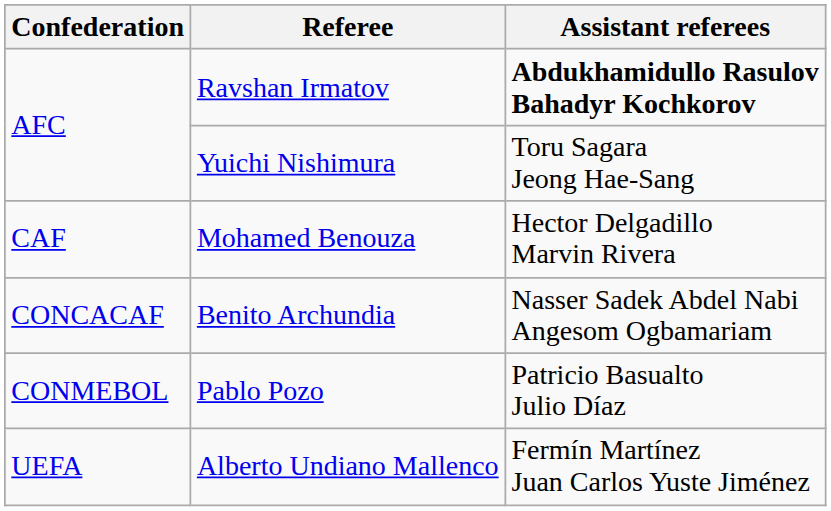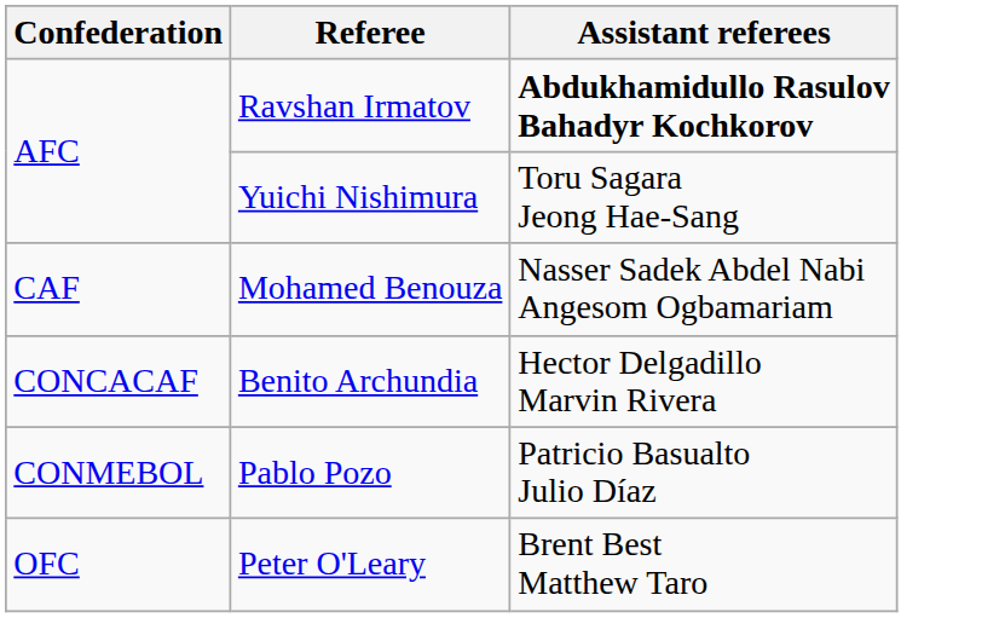 <table class="wikitable">
 <tr>
 <th>Confederation</th>
 <th>Referee</th>
 <th>Assistant referees</th>
 </tr>
 <tr>
 <td rowspan=2><a href='#'>AFC</a></td>
 <td> <a href='#'>Ravshan Irmatov</a></td>
 <td><strong> Abdukhamidullo Rasulov <br>  Bahadyr Kochkorov</strong></td>
 </tr>
 <tr>
 <td> <a href='#'>Yuichi Nishimura</a></td>
 <td> Toru Sagara <br>  Jeong Hae-Sang</td>
 </tr>
 <tr>
 <td><a href='#'>CAF</a></td>
 <td> <a href='#'>Mohamed Benouza</a></td>
-<td> Hector Delgadillo <br>  Marvin Rivera</td>
+<td> Nasser Sadek Abdel Nabi <br>  Angesom Ogbamariam</td>
 </tr>
 <tr>
 <td><a href='#'>CONCACAF</a></td>
 <td> <a href='#'>Benito Archundia</a></td>
-<td> Nasser Sadek Abdel Nabi <br>  Angesom Ogbamariam</td>
+<td> Hector Delgadillo <br>  Marvin Rivera</td>
 </tr>
 <tr>
 <td><a href='#'>CONMEBOL</a></td>
 <td> <a href='#'>Pablo Pozo</a></td>
 <td> Patricio Basualto <br>  Julio Díaz</td>
 </tr>
 <tr>
-<td><a href='#'>UEFA</a></td>
-<td> <a href='#'>Alberto Undiano Mallenco</a></td>
-<td> Fermín Martínez <br>  Juan Carlos Yuste Jiménez</td>
+<td><a href='#'>OFC</a></td>
+<td> <a href='#'>Peter O'Leary</a></td>
+<td> Brent Best <br>  Matthew Taro</td>
 </tr>
 </table>
